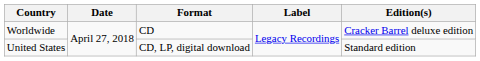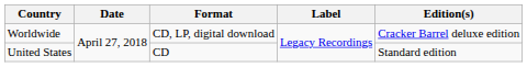 <table class="wikitable">
 <tr>
 <th>Country</th>
 <th>Date</th>
 <th>Format</th>
 <th>Label</th>
 <th>Edition(s)</th>
 </tr>
 <tr>
 <td>Worldwide</td>
 <td rowspan = "2">April 27, 2018</td>
-<td>CD</td>
+<td>CD, LP, digital download</td>
 <td rowspan = "2"><a href='#'>Legacy Recordings</a></td>
 <td><a href='#'>Cracker Barrel</a> deluxe edition</td>
 </tr>
 <tr>
 <td>United States</td>
-<td>CD, LP, digital download</td>
+<td>CD</td>
 <td>Standard edition</td>
 </tr>
 </table>
